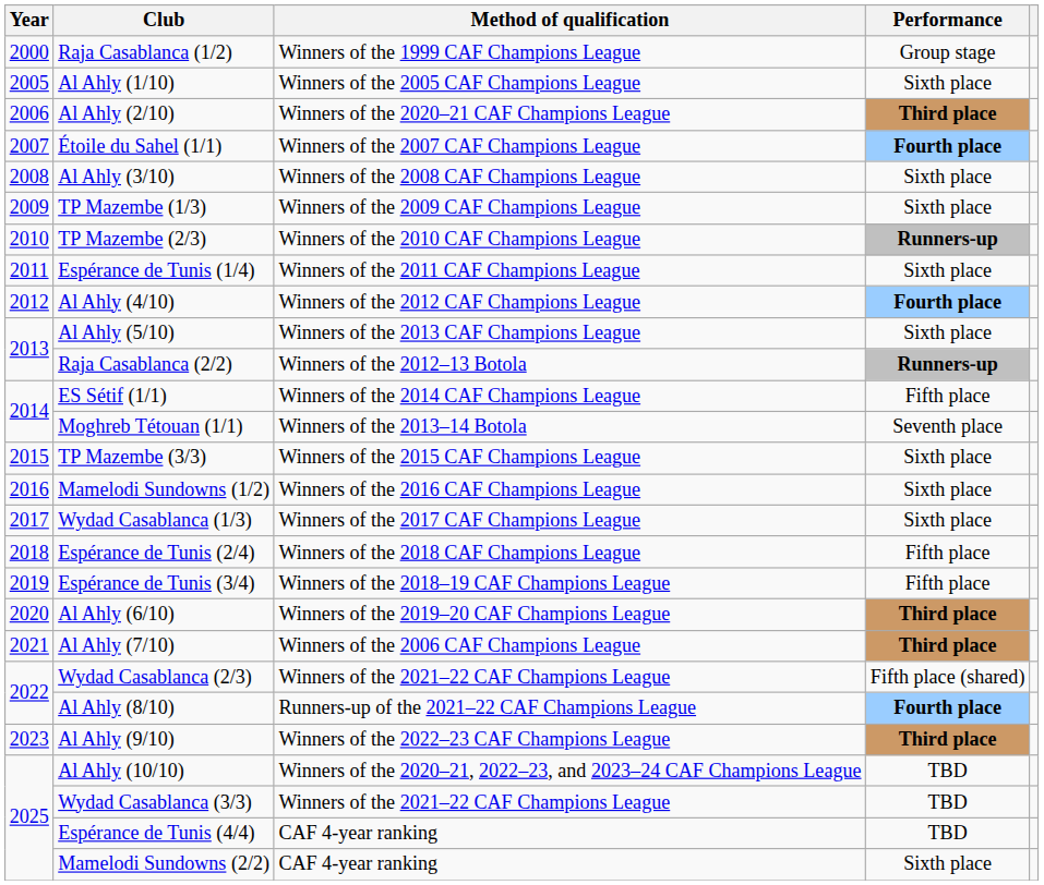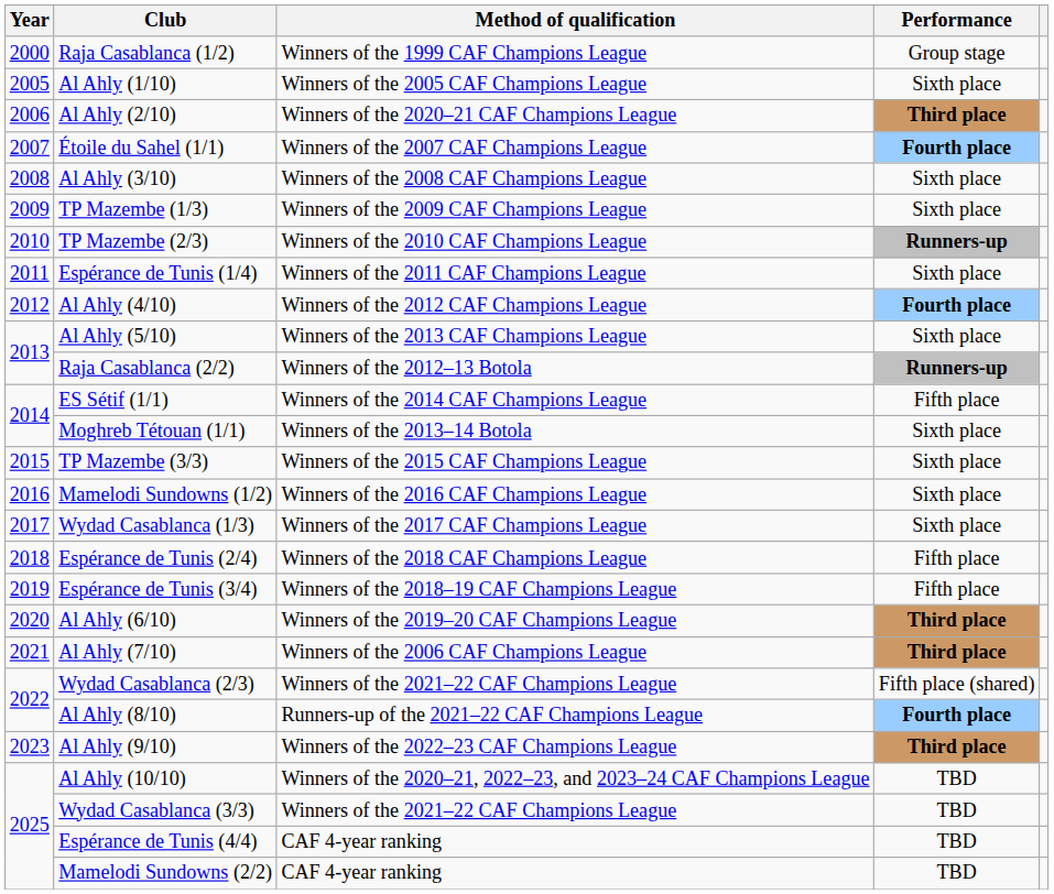 <table class="wikitable plainrowheaders sortable">
 <tr>
 <th scope="col">Year</th>
 <th scope="col">Club</th>
 <th scope="col">Method of qualification</th>
 <th scope="col">Performance</th>
 <th class="unsortable"></th>
 </tr>
 <tr align="center">
 <td scope="row"><a href='#'>2000</a></td>
 <td align="left"> <a href='#'>Raja Casablanca</a> (1/2)</td>
 <td align="left">Winners of the <a href='#'>1999 CAF Champions League</a></td>
 <td>Group stage</td>
 <td></td>
 </tr>
 <tr align="center">
 <td scope="row"><a href='#'>2005</a></td>
 <td align="left"> <a href='#'>Al Ahly</a> (1/10)</td>
 <td align="left">Winners of the <a href='#'>2005 CAF Champions League</a></td>
 <td>Sixth place</td>
 <td></td>
 </tr>
 <tr align="center">
 <td scope="row"><a href='#'>2006</a></td>
 <td align="left"> <a href='#'>Al Ahly</a> (2/10)</td>
 <td align="left">Winners of the <a href='#'>2020–21 CAF Champions League</a></td>
 <td bgcolor=cc9966><strong>Third place</strong></td>
 <td></td>
 </tr>
 <tr align="center">
 <td scope="row"><a href='#'>2007</a></td>
 <td align="left"> <a href='#'>Étoile du Sahel</a> (1/1)</td>
 <td align="left">Winners of the <a href='#'>2007 CAF Champions League</a></td>
 <td bgcolor=9acdff><strong>Fourth place</strong></td>
 <td></td>
 </tr>
 <tr align="center">
 <td scope="row"><a href='#'>2008</a></td>
 <td align="left"> <a href='#'>Al Ahly</a> (3/10)</td>
 <td align="left">Winners of the <a href='#'>2008 CAF Champions League</a></td>
 <td>Sixth place</td>
 <td></td>
 </tr>
 <tr align="center">
 <td scope="row"><a href='#'>2009</a></td>
 <td align="left"> <a href='#'>TP Mazembe</a> (1/3)</td>
 <td align="left">Winners of the <a href='#'>2009 CAF Champions League</a></td>
 <td>Sixth place</td>
 <td></td>
 </tr>
 <tr align="center">
 <td scope="row"><a href='#'>2010</a></td>
 <td align="left"> <a href='#'>TP Mazembe</a> (2/3)</td>
 <td align="left">Winners of the <a href='#'>2010 CAF Champions League</a></td>
 <td bgcolor=Silver><strong>Runners-up</strong></td>
 <td></td>
 </tr>
 <tr align="center">
 <td scope="row"><a href='#'>2011</a></td>
 <td align="left"> <a href='#'>Espérance de Tunis</a> (1/4)</td>
 <td align="left">Winners of the <a href='#'>2011 CAF Champions League</a></td>
 <td>Sixth place</td>
 <td></td>
 </tr>
 <tr align="center">
 <td scope="row"><a href='#'>2012</a></td>
 <td align="left"> <a href='#'>Al Ahly</a> (4/10)</td>
 <td align="left">Winners of the <a href='#'>2012 CAF Champions League</a></td>
 <td bgcolor=9acdff><strong>Fourth place</strong></td>
 <td></td>
 </tr>
 <tr align="center">
 <td scope="row" rowspan=2><a href='#'>2013</a></td>
 <td align="left"> <a href='#'>Al Ahly</a> (5/10)</td>
 <td align="left">Winners of the <a href='#'>2013 CAF Champions League</a></td>
 <td>Sixth place</td>
 <td></td>
 </tr>
 <tr align="center">
 <td align="left"> <a href='#'>Raja Casablanca</a> (2/2)</td>
 <td align="left">Winners of the <a href='#'>2012–13 Botola</a></td>
 <td bgcolor=Silver><strong>Runners-up</strong></td>
 <td></td>
 </tr>
 <tr align="center">
 <td scope="row" rowspan=2><a href='#'>2014</a></td>
 <td align="left"> <a href='#'>ES Sétif</a> (1/1)</td>
 <td align="left">Winners of the <a href='#'>2014 CAF Champions League</a></td>
 <td>Fifth place</td>
 <td></td>
 </tr>
 <tr align="center">
 <td align="left"> <a href='#'>Moghreb Tétouan</a> (1/1)</td>
 <td align="left">Winners of the <a href='#'>2013–14 Botola</a></td>
-<td>Seventh place</td>
+<td>Sixth place</td>
 <td></td>
 </tr>
 <tr align="center">
 <td scope="row"><a href='#'>2015</a></td>
 <td align="left"> <a href='#'>TP Mazembe</a> (3/3)</td>
 <td align="left">Winners of the <a href='#'>2015 CAF Champions League</a></td>
 <td>Sixth place</td>
 <td></td>
 </tr>
 <tr align="center">
 <td scope="row"><a href='#'>2016</a></td>
 <td align="left"> <a href='#'>Mamelodi Sundowns</a> (1/2)</td>
 <td align="left">Winners of the <a href='#'>2016 CAF Champions League</a></td>
 <td>Sixth place</td>
 <td></td>
 </tr>
 <tr align="center">
 <td scope="row"><a href='#'>2017</a></td>
 <td align="left"> <a href='#'>Wydad Casablanca</a> (1/3)</td>
 <td align="left">Winners of the <a href='#'>2017 CAF Champions League</a></td>
 <td>Sixth place</td>
 <td></td>
 </tr>
 <tr align="center">
 <td scope="row"><a href='#'>2018</a></td>
 <td align="left"> <a href='#'>Espérance de Tunis</a> (2/4)</td>
 <td align="left">Winners of the <a href='#'>2018 CAF Champions League</a></td>
 <td>Fifth place</td>
 <td></td>
 </tr>
 <tr align="center">
 <td scope="row"><a href='#'>2019</a></td>
 <td align="left"> <a href='#'>Espérance de Tunis</a> (3/4)</td>
 <td align="left">Winners of the <a href='#'>2018–19 CAF Champions League</a></td>
 <td>Fifth place</td>
 <td></td>
 </tr>
 <tr align="center">
 <td scope="row"><a href='#'>2020</a></td>
 <td align="left"> <a href='#'>Al Ahly</a> (6/10)</td>
 <td align="left">Winners of the <a href='#'>2019–20 CAF Champions League</a></td>
 <td bgcolor=cc9966><strong>Third place</strong></td>
 <td></td>
 </tr>
 <tr align="center">
 <td scope="row"><a href='#'>2021</a></td>
 <td align="left"> <a href='#'>Al Ahly</a> (7/10)</td>
 <td align="left">Winners of the <a href='#'>2006 CAF Champions League</a></td>
 <td bgcolor=cc9966><strong>Third place</strong></td>
 <td></td>
 </tr>
 <tr align="center">
 <td scope="row" rowspan=2><a href='#'>2022</a></td>
 <td align="left"> <a href='#'>Wydad Casablanca</a> (2/3)</td>
 <td align="left">Winners of the <a href='#'>2021–22 CAF Champions League</a></td>
 <td>Fifth place (shared)</td>
 <td></td>
 </tr>
 <tr align="center">
 <td align="left"> <a href='#'>Al Ahly</a> (8/10)</td>
 <td align="left">Runners-up of the <a href='#'>2021–22 CAF Champions League</a></td>
 <td bgcolor=9acdff><strong>Fourth place</strong></td>
 <td></td>
 </tr>
 <tr align="center">
 <td scope="row"><a href='#'>2023</a></td>
 <td align="left"> <a href='#'>Al Ahly</a> (9/10)</td>
 <td align="left">Winners of the <a href='#'>2022–23 CAF Champions League</a></td>
 <td bgcolor=cc9966><strong>Third place</strong></td>
 <td></td>
 </tr>
 <tr align="center">
 <td scope="row" rowspan=4><a href='#'>2025</a></td>
 <td align="left"> <a href='#'>Al Ahly</a> (10/10)</td>
 <td align="left">Winners of the <a href='#'>2020–21</a>, <a href='#'>2022–23</a>, and <a href='#'>2023–24 CAF Champions League</a></td>
 <td>TBD</td>
 <td></td>
 </tr>
 <tr align="center">
 <td align="left"> <a href='#'>Wydad Casablanca</a> (3/3)</td>
 <td align="left">Winners of the <a href='#'>2021–22 CAF Champions League</a></td>
 <td>TBD</td>
 <td></td>
 </tr>
 <tr align="center">
 <td align="left"> <a href='#'>Espérance de Tunis</a> (4/4)</td>
 <td align="left">CAF 4-year ranking</td>
 <td>TBD</td>
 <td></td>
 </tr>
 <tr align="center">
 <td align="left"> <a href='#'>Mamelodi Sundowns</a> (2/2)</td>
 <td align="left">CAF 4-year ranking</td>
-<td>Sixth place</td>
+<td>TBD</td>
 <td></td>
 </tr>
 </table>
